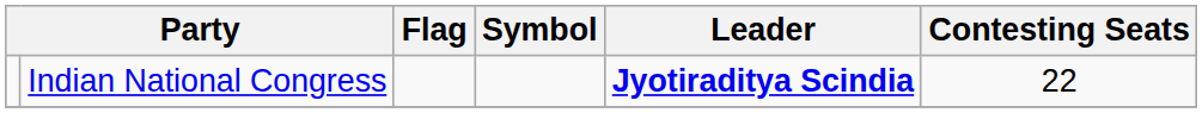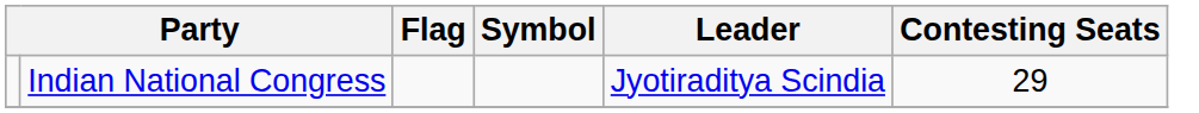 <table class="wikitable" style="text-align:center">
 <tr>
 <th colspan="2">Party</th>
 <th>Flag</th>
 <th>Symbol</th>
 <th>Leader</th>
 <th>Contesting Seats</th>
 </tr>
 <tr>
 <td></td>
 <td><a href='#'>Indian National Congress</a></td>
 <td></td>
 <td></td>
-<td><strong><a href='#'>Jyotiraditya Scindia</a></strong></td>
-<td>22</td>
+<td><a href='#'>Jyotiraditya Scindia</a></td>
+<td>29</td>
 </tr>
 <tr>
 </tr>
 </table>
